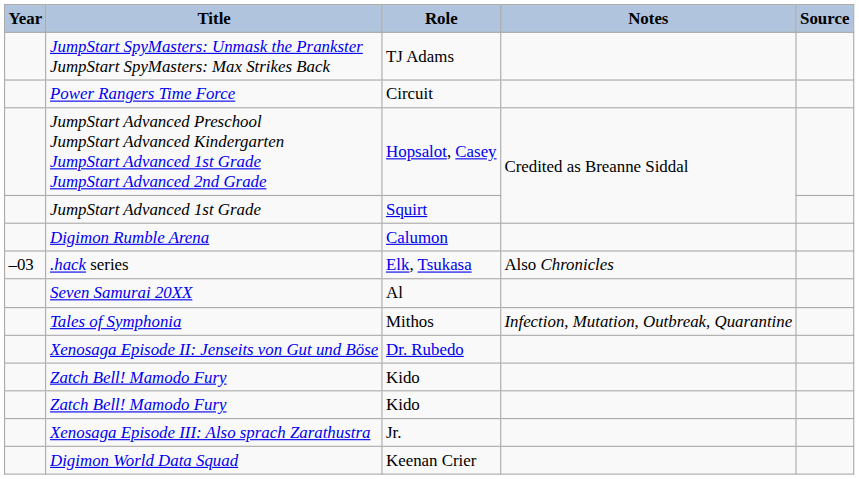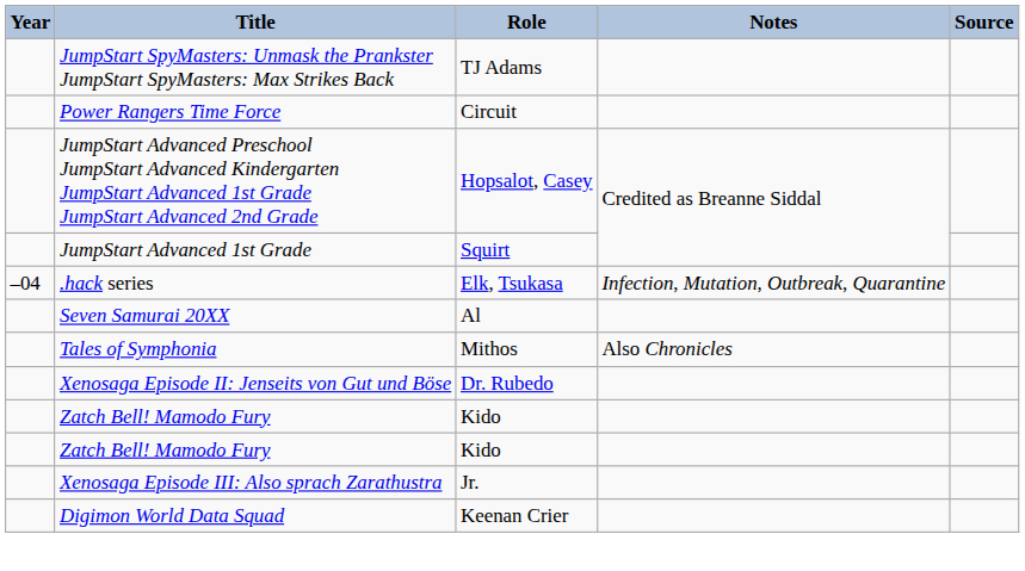 <table class="wikitable sortable plainrowheaders" style="width=95%; font-size: 95%;">
 <tr>
 <th style="background:#b0c4de;">Year</th>
 <th style="background:#b0c4de;">Title</th>
 <th style="background:#b0c4de;">Role</th>
 <th style="background:#b0c4de;" class="unsortable">Notes</th>
 <th style="background:#b0c4de;" class="unsortable">Source</th>
 </tr>
 <tr>
 <td></td>
 <td><em><a href='#'>JumpStart SpyMasters: Unmask the Prankster</a></em><br><em>JumpStart SpyMasters: Max Strikes Back</em></td>
 <td>TJ Adams</td>
 <td></td>
 <td></td>
 </tr>
 <tr>
 <td></td>
 <td><em><a href='#'>Power Rangers Time Force</a></em></td>
 <td>Circuit</td>
 <td></td>
 <td></td>
 </tr>
 <tr>
 <td></td>
 <td><em>JumpStart Advanced Preschool</em><br><em>JumpStart Advanced Kindergarten</em><br><em><a href='#'>JumpStart Advanced 1st Grade</a></em><br><em><a href='#'>JumpStart Advanced 2nd Grade</a></em></td>
 <td><a href='#'>Hopsalot</a>, <a href='#'>Casey</a></td>
 <td rowspan="2">Credited as Breanne Siddal</td>
 <td></td>
 </tr>
 <tr>
 <td></td>
 <td><em>JumpStart Advanced 1st Grade</em></td>
 <td><a href='#'>Squirt</a></td>
 <td></td>
 </tr>
 <tr>
-<td></td>
-<td><em><a href='#'>Digimon Rumble Arena</a></em></td>
-<td><a href='#'>Calumon</a></td>
-<td></td>
-<td></td>
-</tr>
-<tr>
-<td>–03</td>
+<td>–04</td>
 <td><em><a href='#'>.hack</a></em> series</td>
 <td><a href='#'>Elk</a>, <a href='#'>Tsukasa</a></td>
-<td>Also <em>Chronicles</em></td>
+<td><em>Infection</em>, <em>Mutation</em>, <em>Outbreak</em>, <em>Quarantine</em></td>
 <td></td>
 </tr>
 <tr>
 <td></td>
 <td><em><a href='#'>Seven Samurai 20XX</a></em></td>
 <td>Al</td>
 <td></td>
 <td></td>
 </tr>
 <tr>
 <td></td>
 <td><em><a href='#'>Tales of Symphonia</a></em></td>
 <td>Mithos</td>
-<td><em>Infection</em>, <em>Mutation</em>, <em>Outbreak</em>, <em>Quarantine</em></td>
+<td>Also <em>Chronicles</em></td>
 <td></td>
 </tr>
 <tr>
 <td></td>
 <td><em><a href='#'>Xenosaga Episode II: Jenseits von Gut und Böse</a></em></td>
 <td><a href='#'>Dr. Rubedo</a></td>
 <td></td>
 <td></td>
 </tr>
 <tr>
 <td></td>
 <td><em><a href='#'>Zatch Bell! Mamodo Fury</a></em></td>
 <td>Kido</td>
 <td></td>
 <td></td>
 </tr>
 <tr>
 <td></td>
 <td><em><a href='#'>Zatch Bell! Mamodo Fury</a></em></td>
 <td>Kido</td>
 <td></td>
 <td></td>
 </tr>
 <tr>
 <td></td>
 <td><em><a href='#'>Xenosaga Episode III: Also sprach Zarathustra</a></em></td>
 <td>Jr. </td>
 <td></td>
 <td></td>
 </tr>
 <tr>
 <td></td>
 <td><em><a href='#'>Digimon World Data Squad</a></em></td>
 <td>Keenan Crier</td>
 <td></td>
 <td></td>
 </tr>
 </table>
